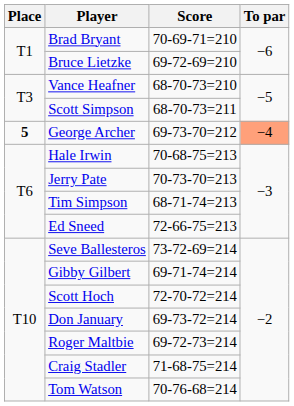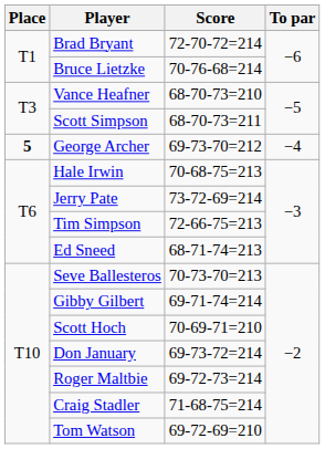 <table class="wikitable">
 <tr>
 <th>Place</th>
 <th>Player</th>
 <th>Score</th>
 <th>To par</th>
 </tr>
 <tr>
 <td rowspan=2 align=center>T1</td>
 <td> <a href='#'>Brad Bryant</a></td>
-<td align=center>70-69-71=210</td>
+<td align=center>72-70-72=214</td>
 <td rowspan=2 align=center>−6</td>
 </tr>
 <tr>
 <td> <a href='#'>Bruce Lietzke</a></td>
-<td align=center>69-72-69=210</td>
+<td align=center>70-76-68=214</td>
 </tr>
 <tr>
 <td rowspan=2 align=center>T3</td>
 <td> <a href='#'>Vance Heafner</a></td>
 <td align=center>68-70-73=210</td>
 <td rowspan=2 align=center>−5</td>
 </tr>
 <tr>
 <td> <a href='#'>Scott Simpson</a></td>
 <td align=center>68-70-73=211</td>
 </tr>
 <tr>
 <td align=center><strong>5</strong></td>
 <td> <a href='#'>George Archer</a></td>
 <td align=center>69-73-70=212</td>
-<td align=center style="background: lightsalmon;">−4</td>
+<td align=center>−4</td>
 </tr>
 <tr>
 <td rowspan=4 align=center>T6</td>
 <td> <a href='#'>Hale Irwin</a></td>
 <td align=center>70-68-75=213</td>
 <td rowspan=4 align=center>−3</td>
 </tr>
 <tr>
 <td> <a href='#'>Jerry Pate</a></td>
-<td align=center>70-73-70=213</td>
+<td align=center>73-72-69=214</td>
 </tr>
 <tr>
 <td> <a href='#'>Tim Simpson</a></td>
-<td align=center>68-71-74=213</td>
+<td align=center>72-66-75=213</td>
 </tr>
 <tr>
 <td> <a href='#'>Ed Sneed</a></td>
-<td align=center>72-66-75=213</td>
+<td align=center>68-71-74=213</td>
 </tr>
 <tr>
 <td rowspan=7 align=center>T10</td>
 <td> <a href='#'>Seve Ballesteros</a></td>
-<td align=center>73-72-69=214</td>
+<td align=center>70-73-70=213</td>
 <td rowspan=7 align=center>−2</td>
 </tr>
 <tr>
 <td> <a href='#'>Gibby Gilbert</a></td>
 <td align=center>69-71-74=214</td>
 </tr>
 <tr>
 <td> <a href='#'>Scott Hoch</a></td>
-<td align=center>72-70-72=214</td>
+<td align=center>70-69-71=210</td>
 </tr>
 <tr>
 <td> <a href='#'>Don January</a></td>
 <td align=center>69-73-72=214</td>
 </tr>
 <tr>
 <td> <a href='#'>Roger Maltbie</a></td>
 <td align=center>69-72-73=214</td>
 </tr>
 <tr>
 <td> <a href='#'>Craig Stadler</a></td>
 <td align=center>71-68-75=214</td>
 </tr>
 <tr>
 <td> <a href='#'>Tom Watson</a></td>
-<td align=center>70-76-68=214</td>
+<td align=center>69-72-69=210</td>
 </tr>
 </table>
